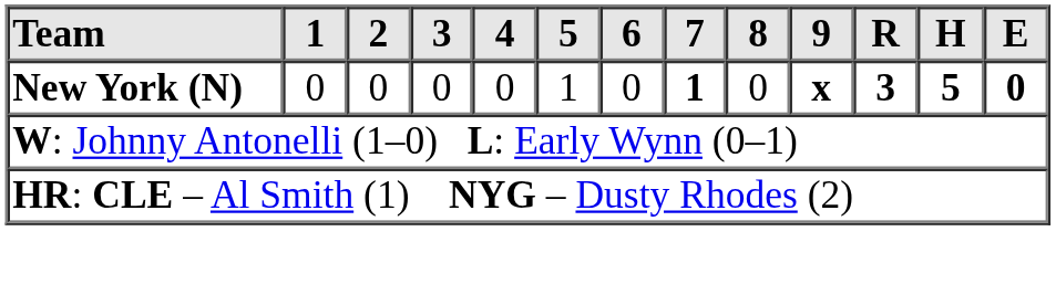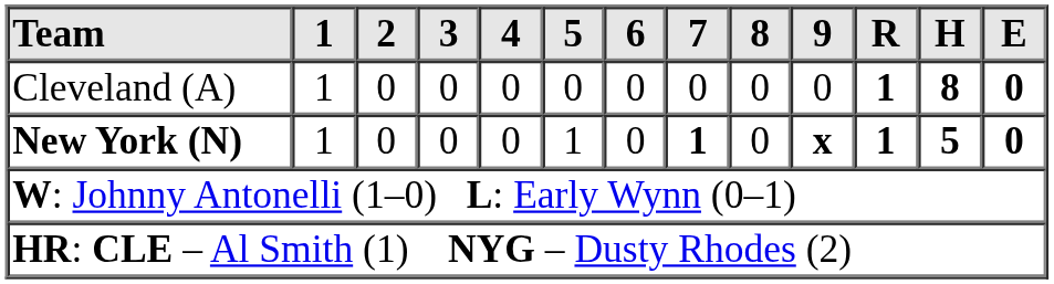 <table border=1 cellspacing=0 width=425 style="margin-left:3em;">
 <tr style="text-align:center; background-color:#e6e6e6;">
 <th align=left width=125>Team</th>
 <th width=25>1</th>
 <th width=25>2</th>
 <th width=25>3</th>
 <th width=25>4</th>
 <th width=25>5</th>
 <th width=25>6</th>
 <th width=25>7</th>
 <th width=25>8</th>
 <th width=25>9</th>
 <th width=25>R</th>
 <th width=25>H</th>
 <th width=25>E</th>
 </tr>
 <tr style="text-align:center;">
+<td align=left>Cleveland (A)</td>
+<td>1</td>
+<td>0</td>
+<td>0</td>
+<td>0</td>
+<td>0</td>
+<td>0</td>
+<td>0</td>
+<td>0</td>
+<td>0</td>
+<td><strong>1</strong></td>
+<td><strong>8</strong></td>
+<td><strong>0</strong></td>
+</tr>
+<tr style="text-align:center;">
 <td align=left><strong>New York (N)</strong></td>
-<td>0</td>
+<td>1</td>
 <td>0</td>
 <td>0</td>
 <td>0</td>
 <td>1</td>
 <td>0</td>
 <td><strong>1</strong></td>
 <td>0</td>
 <td><strong>x</strong></td>
-<td><strong>3</strong></td>
+<td><strong>1</strong></td>
 <td><strong>5</strong></td>
 <td><strong>0</strong></td>
 </tr>
 <tr style="text-align:left;">
 <td colspan=13><strong>W</strong>: <a href='#'>Johnny Antonelli</a> (1–0)   <strong>L</strong>: <a href='#'>Early Wynn</a> (0–1)</td>
 </tr>
 <tr style="text-align:left;">
 <td colspan=13><strong>HR</strong>: <strong>CLE</strong> – <a href='#'>Al Smith</a> (1)    <strong>NYG</strong> – <a href='#'>Dusty Rhodes</a> (2)</td>
 </tr>
 </table>
